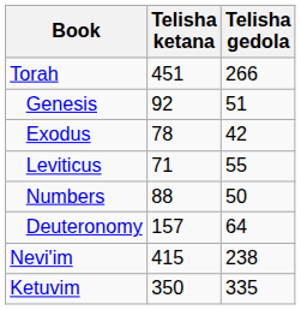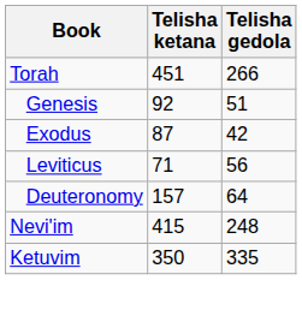 <table class="wikitable">
 <tr>
 <th><strong>Book</strong></th>
 <th>Telisha<br>ketana</th>
 <th>Telisha<br>gedola</th>
 </tr>
 <tr>
 <td><a href='#'>Torah</a></td>
 <td>451</td>
 <td>266</td>
 </tr>
 <tr>
 <td>   <a href='#'>Genesis</a></td>
 <td>92</td>
 <td>51</td>
 </tr>
 <tr>
 <td>   <a href='#'>Exodus</a></td>
-<td>78</td>
+<td>87</td>
 <td>42</td>
 </tr>
 <tr>
 <td>   <a href='#'>Leviticus</a></td>
 <td>71</td>
-<td>55</td>
-</tr>
-<tr>
-<td>   <a href='#'>Numbers</a></td>
-<td>88</td>
-<td>50</td>
+<td>56</td>
 </tr>
 <tr>
 <td>   <a href='#'>Deuteronomy</a></td>
 <td>157</td>
 <td>64</td>
 </tr>
 <tr>
 <td><a href='#'>Nevi'im</a></td>
 <td>415</td>
-<td>238</td>
+<td>248</td>
 </tr>
 <tr>
 <td><a href='#'>Ketuvim</a></td>
 <td>350</td>
 <td>335</td>
 </tr>
 </table>
